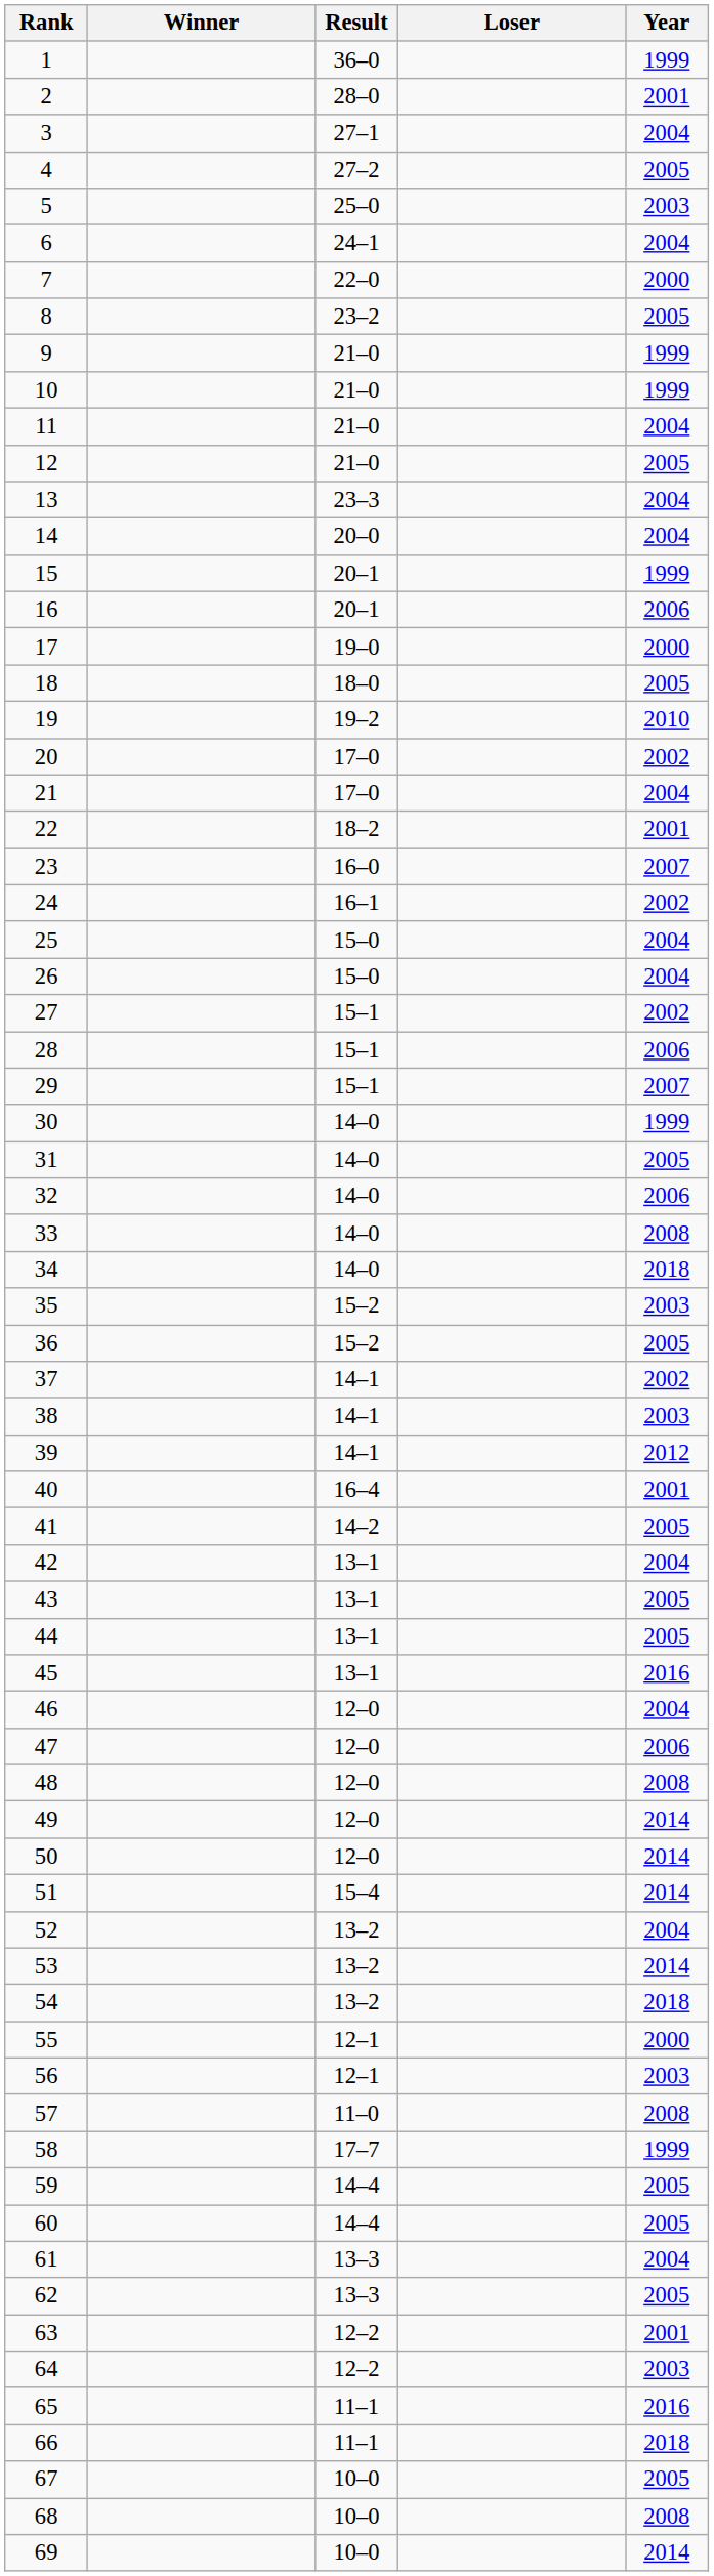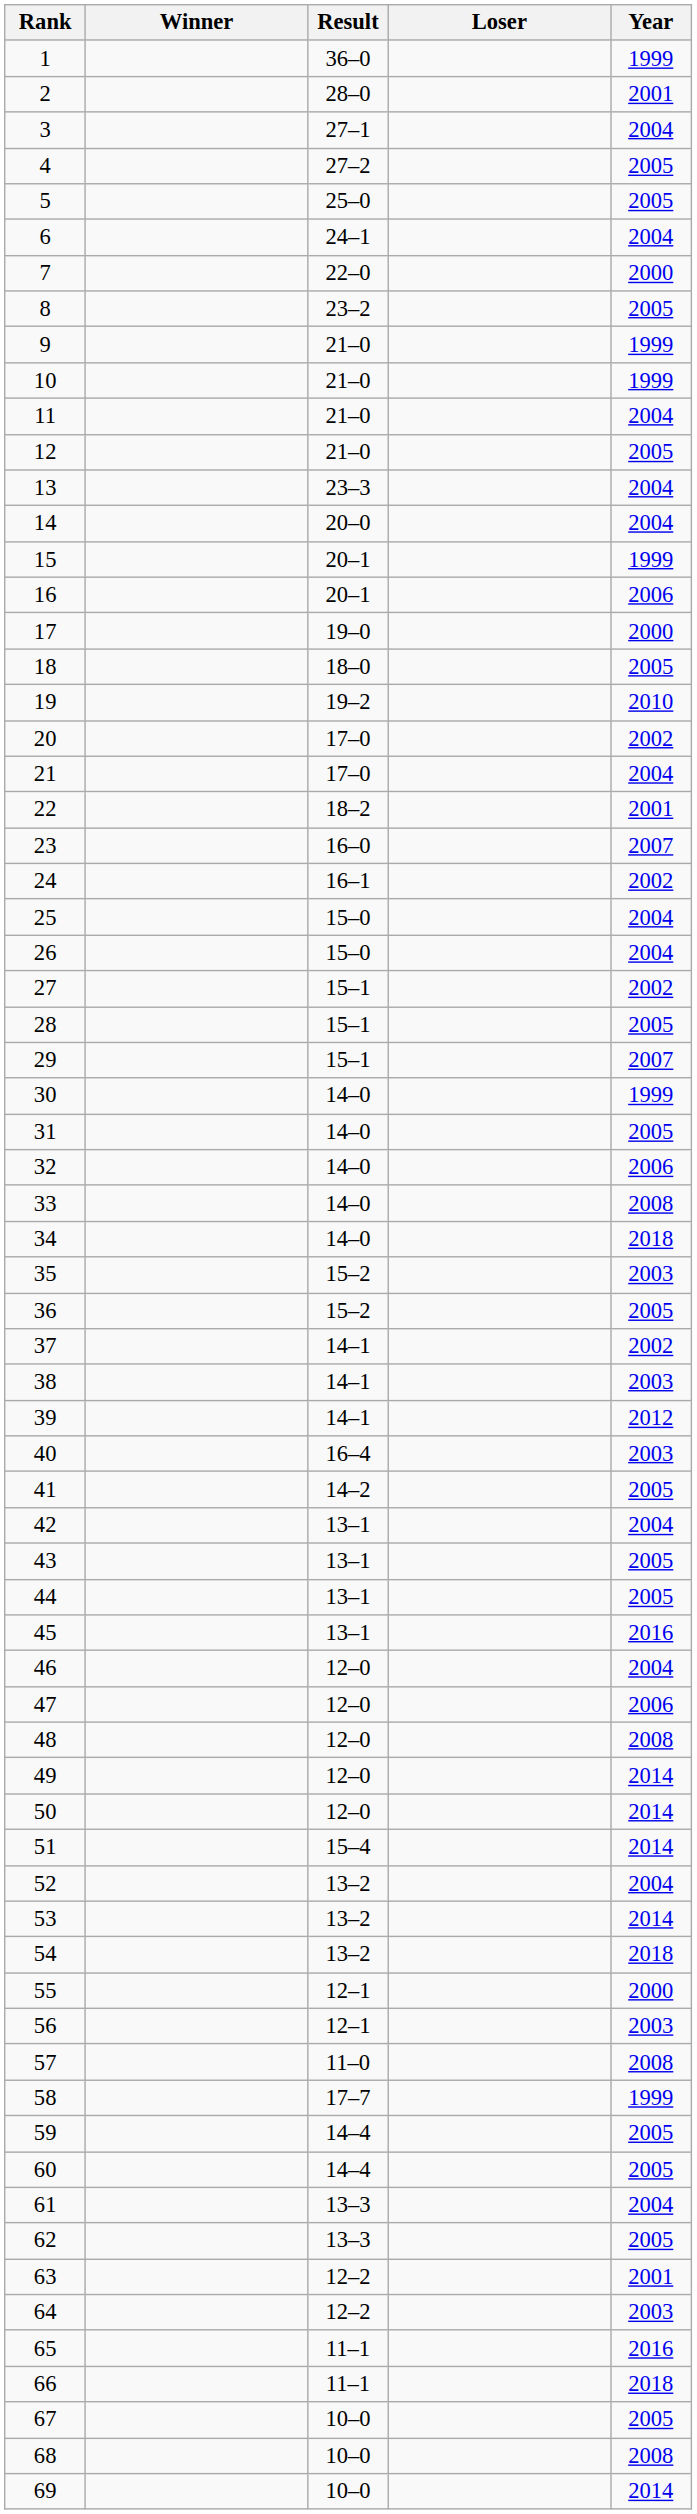 <table class="wikitable sortable">
 <tr>
 <th width=50>Rank</th>
 <th width=150>Winner</th>
 <th width=50>Result</th>
 <th width=150>Loser</th>
 <th width=50>Year</th>
 </tr>
 <tr>
 <td align=center>1</td>
 <td style="text-align:left;"></td>
 <td style="text-align:center;">36–0</td>
 <td style="text-align:left;"></td>
 <td align=center><a href='#'>1999</a></td>
 </tr>
 <tr>
 <td align=center>2</td>
 <td style="text-align:left;"></td>
 <td style="text-align:center;">28–0</td>
 <td style="text-align:left;"></td>
 <td align=center><a href='#'>2001</a></td>
 </tr>
 <tr>
 <td align=center>3</td>
 <td style="text-align:left;"></td>
 <td style="text-align:center;">27–1</td>
 <td style="text-align:left;"></td>
 <td align=center><a href='#'>2004</a></td>
 </tr>
 <tr>
 <td align=center>4</td>
 <td style="text-align:left;"></td>
 <td style="text-align:center;">27–2</td>
 <td style="text-align:left;"></td>
 <td align=center><a href='#'>2005</a></td>
 </tr>
 <tr>
 <td align=center>5</td>
 <td style="text-align:left;"></td>
 <td style="text-align:center;">25–0</td>
 <td style="text-align:left;"></td>
-<td align=center><a href='#'>2003</a></td>
+<td align=center><a href='#'>2005</a></td>
 </tr>
 <tr>
 <td align=center>6</td>
 <td style="text-align:left;"></td>
 <td style="text-align:center;">24–1</td>
 <td style="text-align:left;"></td>
 <td align=center><a href='#'>2004</a></td>
 </tr>
 <tr>
 <td align=center>7</td>
 <td style="text-align:left;"></td>
 <td style="text-align:center;">22–0</td>
 <td style="text-align:left;"></td>
 <td align=center><a href='#'>2000</a></td>
 </tr>
 <tr>
 <td align=center>8</td>
 <td style="text-align:left;"></td>
 <td style="text-align:center;">23–2</td>
 <td style="text-align:left;"></td>
 <td align=center><a href='#'>2005</a></td>
 </tr>
 <tr>
 <td align=center>9</td>
 <td style="text-align:left;"></td>
 <td style="text-align:center;">21–0</td>
 <td style="text-align:left;"></td>
 <td align=center><a href='#'>1999</a></td>
 </tr>
 <tr>
 <td align=center>10</td>
 <td style="text-align:left;"></td>
 <td style="text-align:center;">21–0</td>
 <td style="text-align:left;"></td>
 <td align=center><a href='#'>1999</a></td>
 </tr>
 <tr>
 <td align=center>11</td>
 <td style="text-align:left;"></td>
 <td style="text-align:center;">21–0</td>
 <td style="text-align:left;"></td>
 <td align=center><a href='#'>2004</a></td>
 </tr>
 <tr>
 <td align=center>12</td>
 <td style="text-align:left;"></td>
 <td style="text-align:center;">21–0</td>
 <td style="text-align:left;"></td>
 <td align=center><a href='#'>2005</a></td>
 </tr>
 <tr>
 <td align=center>13</td>
 <td style="text-align:left;"></td>
 <td style="text-align:center;">23–3</td>
 <td style="text-align:left;"></td>
 <td align=center><a href='#'>2004</a></td>
 </tr>
 <tr>
 <td align=center>14</td>
 <td style="text-align:left;"></td>
 <td style="text-align:center;">20–0</td>
 <td style="text-align:left;"></td>
 <td align=center><a href='#'>2004</a></td>
 </tr>
 <tr>
 <td align=center>15</td>
 <td style="text-align:left;"></td>
 <td style="text-align:center;">20–1</td>
 <td style="text-align:left;"></td>
 <td align=center><a href='#'>1999</a></td>
 </tr>
 <tr>
 <td align=center>16</td>
 <td style="text-align:left;"></td>
 <td style="text-align:center;">20–1</td>
 <td style="text-align:left;"></td>
 <td align=center><a href='#'>2006</a></td>
 </tr>
 <tr>
 <td align=center>17</td>
 <td style="text-align:left;"></td>
 <td style="text-align:center;">19–0</td>
 <td style="text-align:left;"></td>
 <td align=center><a href='#'>2000</a></td>
 </tr>
 <tr>
 <td align=center>18</td>
 <td style="text-align:left;"></td>
 <td style="text-align:center;">18–0</td>
 <td style="text-align:left;"></td>
 <td align=center><a href='#'>2005</a></td>
 </tr>
 <tr>
 <td align=center>19</td>
 <td style="text-align:left;"></td>
 <td style="text-align:center;">19–2</td>
 <td style="text-align:left;"></td>
 <td align=center><a href='#'>2010</a></td>
 </tr>
 <tr>
 <td align=center>20</td>
 <td style="text-align:left;"></td>
 <td style="text-align:center;">17–0</td>
 <td style="text-align:left;"></td>
 <td align=center><a href='#'>2002</a></td>
 </tr>
 <tr>
 <td align=center>21</td>
 <td style="text-align:left;"></td>
 <td style="text-align:center;">17–0</td>
 <td style="text-align:left;"></td>
 <td align=center><a href='#'>2004</a></td>
 </tr>
 <tr>
 <td align=center>22</td>
 <td style="text-align:left;"></td>
 <td style="text-align:center;">18–2</td>
 <td style="text-align:left;"></td>
 <td align=center><a href='#'>2001</a></td>
 </tr>
 <tr>
 <td align=center>23</td>
 <td style="text-align:left;"></td>
 <td style="text-align:center;">16–0</td>
 <td style="text-align:left;"></td>
 <td align=center><a href='#'>2007</a></td>
 </tr>
 <tr>
 <td align=center>24</td>
 <td style="text-align:left;"></td>
 <td style="text-align:center;">16–1</td>
 <td style="text-align:left;"></td>
 <td align=center><a href='#'>2002</a></td>
 </tr>
 <tr>
 <td align=center>25</td>
 <td style="text-align:left;"></td>
 <td style="text-align:center;">15–0</td>
 <td style="text-align:left;"></td>
 <td align=center><a href='#'>2004</a></td>
 </tr>
 <tr>
 <td align=center>26</td>
 <td style="text-align:left;"></td>
 <td style="text-align:center;">15–0</td>
 <td style="text-align:left;"></td>
 <td align=center><a href='#'>2004</a></td>
 </tr>
 <tr>
 <td align=center>27</td>
 <td style="text-align:left;"></td>
 <td style="text-align:center;">15–1</td>
 <td style="text-align:left;"></td>
 <td align=center><a href='#'>2002</a></td>
 </tr>
 <tr>
 <td align=center>28</td>
 <td style="text-align:left;"></td>
 <td style="text-align:center;">15–1</td>
 <td style="text-align:left;"></td>
-<td align=center><a href='#'>2006</a></td>
+<td align=center><a href='#'>2005</a></td>
 </tr>
 <tr>
 <td align=center>29</td>
 <td style="text-align:left;"></td>
 <td style="text-align:center;">15–1</td>
 <td style="text-align:left;"></td>
 <td align=center><a href='#'>2007</a></td>
 </tr>
 <tr>
 <td align=center>30</td>
 <td style="text-align:left;"></td>
 <td style="text-align:center;">14–0</td>
 <td style="text-align:left;"></td>
 <td align=center><a href='#'>1999</a></td>
 </tr>
 <tr>
 <td align=center>31</td>
 <td style="text-align:left;"></td>
 <td style="text-align:center;">14–0</td>
 <td style="text-align:left;"></td>
 <td align=center><a href='#'>2005</a></td>
 </tr>
 <tr>
 <td align=center>32</td>
 <td style="text-align:left;"></td>
 <td style="text-align:center;">14–0</td>
 <td style="text-align:left;"></td>
 <td align=center><a href='#'>2006</a></td>
 </tr>
 <tr>
 <td align=center>33</td>
 <td style="text-align:left;"></td>
 <td style="text-align:center;">14–0</td>
 <td style="text-align:left;"></td>
 <td align=center><a href='#'>2008</a></td>
 </tr>
 <tr>
 <td align=center>34</td>
 <td style="text-align:left;"></td>
 <td style="text-align:center;">14–0</td>
 <td style="text-align:left;"></td>
 <td align=center><a href='#'>2018</a></td>
 </tr>
 <tr>
 <td align=center>35</td>
 <td style="text-align:left;"></td>
 <td style="text-align:center;">15–2</td>
 <td style="text-align:left;"></td>
 <td align=center><a href='#'>2003</a></td>
 </tr>
 <tr>
 <td align=center>36</td>
 <td style="text-align:left;"></td>
 <td style="text-align:center;">15–2</td>
 <td style="text-align:left;"></td>
 <td align=center><a href='#'>2005</a></td>
 </tr>
 <tr>
 <td align=center>37</td>
 <td style="text-align:left;"></td>
 <td style="text-align:center;">14–1</td>
 <td style="text-align:left;"></td>
 <td align=center><a href='#'>2002</a></td>
 </tr>
 <tr>
 <td align=center>38</td>
 <td style="text-align:left;"></td>
 <td style="text-align:center;">14–1</td>
 <td style="text-align:left;"></td>
 <td align=center><a href='#'>2003</a></td>
 </tr>
 <tr>
 <td align=center>39</td>
 <td style="text-align:left;"></td>
 <td style="text-align:center;">14–1</td>
 <td style="text-align:left;"></td>
 <td align=center><a href='#'>2012</a></td>
 </tr>
 <tr>
 <td align=center>40</td>
 <td style="text-align:left;"></td>
 <td style="text-align:center;">16–4</td>
 <td style="text-align:left;"></td>
-<td align=center><a href='#'>2001</a></td>
+<td align=center><a href='#'>2003</a></td>
 </tr>
 <tr>
 <td align=center>41</td>
 <td style="text-align:left;"></td>
 <td style="text-align:center;">14–2</td>
 <td style="text-align:left;"></td>
 <td align=center><a href='#'>2005</a></td>
 </tr>
 <tr>
 <td align=center>42</td>
 <td style="text-align:left;"></td>
 <td style="text-align:center;">13–1</td>
 <td style="text-align:left;"></td>
 <td align=center><a href='#'>2004</a></td>
 </tr>
 <tr>
 <td align=center>43</td>
 <td style="text-align:left;"></td>
 <td style="text-align:center;">13–1</td>
 <td style="text-align:left;"></td>
 <td align=center><a href='#'>2005</a></td>
 </tr>
 <tr>
 <td align=center>44</td>
 <td style="text-align:left;"></td>
 <td style="text-align:center;">13–1</td>
 <td style="text-align:left;"></td>
 <td align=center><a href='#'>2005</a></td>
 </tr>
 <tr>
 <td align=center>45</td>
 <td style="text-align:left;"></td>
 <td style="text-align:center;">13–1</td>
 <td style="text-align:left;"></td>
 <td align=center><a href='#'>2016</a></td>
 </tr>
 <tr>
 <td align=center>46</td>
 <td style="text-align:left;"></td>
 <td style="text-align:center;">12–0</td>
 <td style="text-align:left;"></td>
 <td align=center><a href='#'>2004</a></td>
 </tr>
 <tr>
 <td align=center>47</td>
 <td style="text-align:left;"></td>
 <td style="text-align:center;">12–0</td>
 <td style="text-align:left;"></td>
 <td align=center><a href='#'>2006</a></td>
 </tr>
 <tr>
 <td align=center>48</td>
 <td style="text-align:left;"></td>
 <td style="text-align:center;">12–0</td>
 <td style="text-align:left;"></td>
 <td align=center><a href='#'>2008</a></td>
 </tr>
 <tr>
 <td align=center>49</td>
 <td style="text-align:left;"></td>
 <td style="text-align:center;">12–0</td>
 <td style="text-align:left;"></td>
 <td align=center><a href='#'>2014</a></td>
 </tr>
 <tr>
 <td align=center>50</td>
 <td style="text-align:left;"></td>
 <td style="text-align:center;">12–0</td>
 <td style="text-align:left;"></td>
 <td align=center><a href='#'>2014</a></td>
 </tr>
 <tr>
 <td align=center>51</td>
 <td style="text-align:left;"></td>
 <td style="text-align:center;">15–4</td>
 <td style="text-align:left;"></td>
 <td align=center><a href='#'>2014</a></td>
 </tr>
 <tr>
 <td align=center>52</td>
 <td style="text-align:left;"></td>
 <td style="text-align:center;">13–2</td>
 <td style="text-align:left;"></td>
 <td align=center><a href='#'>2004</a></td>
 </tr>
 <tr>
 <td align=center>53</td>
 <td style="text-align:left;"></td>
 <td style="text-align:center;">13–2</td>
 <td style="text-align:left;"></td>
 <td align=center><a href='#'>2014</a></td>
 </tr>
 <tr>
 <td align=center>54</td>
 <td style="text-align:left;"></td>
 <td style="text-align:center;">13–2</td>
 <td style="text-align:left;"></td>
 <td align=center><a href='#'>2018</a></td>
 </tr>
 <tr>
 <td align=center>55</td>
 <td style="text-align:left;"></td>
 <td style="text-align:center;">12–1</td>
 <td style="text-align:left;"></td>
 <td align=center><a href='#'>2000</a></td>
 </tr>
 <tr>
 <td align=center>56</td>
 <td style="text-align:left;"></td>
 <td style="text-align:center;">12–1</td>
 <td style="text-align:left;"></td>
 <td align=center><a href='#'>2003</a></td>
 </tr>
 <tr>
 <td align=center>57</td>
 <td style="text-align:left;"></td>
 <td style="text-align:center;">11–0</td>
 <td style="text-align:left;"></td>
 <td align=center><a href='#'>2008</a></td>
 </tr>
 <tr>
 <td align=center>58</td>
 <td style="text-align:left;"></td>
 <td style="text-align:center;">17–7</td>
 <td style="text-align:left;"></td>
 <td align=center><a href='#'>1999</a></td>
 </tr>
 <tr>
 <td align=center>59</td>
 <td style="text-align:left;"></td>
 <td style="text-align:center;">14–4</td>
 <td style="text-align:left;"></td>
 <td align=center><a href='#'>2005</a></td>
 </tr>
 <tr>
 <td align=center>60</td>
 <td style="text-align:left;"></td>
 <td style="text-align:center;">14–4</td>
 <td style="text-align:left;"></td>
 <td align=center><a href='#'>2005</a></td>
 </tr>
 <tr>
 <td align=center>61</td>
 <td style="text-align:left;"></td>
 <td style="text-align:center;">13–3</td>
 <td style="text-align:left;"></td>
 <td align=center><a href='#'>2004</a></td>
 </tr>
 <tr>
 <td align=center>62</td>
 <td style="text-align:left;"></td>
 <td style="text-align:center;">13–3</td>
 <td style="text-align:left;"></td>
 <td align=center><a href='#'>2005</a></td>
 </tr>
 <tr>
 <td align=center>63</td>
 <td style="text-align:left;"></td>
 <td style="text-align:center;">12–2</td>
 <td style="text-align:left;"></td>
 <td align=center><a href='#'>2001</a></td>
 </tr>
 <tr>
 <td align=center>64</td>
 <td style="text-align:left;"></td>
 <td style="text-align:center;">12–2</td>
 <td style="text-align:left;"></td>
 <td align=center><a href='#'>2003</a></td>
 </tr>
 <tr>
 <td align=center>65</td>
 <td style="text-align:left;"></td>
 <td style="text-align:center;">11–1</td>
 <td style="text-align:left;"></td>
 <td align=center><a href='#'>2016</a></td>
 </tr>
 <tr>
 <td align=center>66</td>
 <td style="text-align:left;"></td>
 <td style="text-align:center;">11–1</td>
 <td style="text-align:left;"></td>
 <td align=center><a href='#'>2018</a></td>
 </tr>
 <tr>
 <td align=center>67</td>
 <td style="text-align:left;"></td>
 <td style="text-align:center;">10–0</td>
 <td style="text-align:left;"></td>
 <td align=center><a href='#'>2005</a></td>
 </tr>
 <tr>
 <td align=center>68</td>
 <td style="text-align:left;"></td>
 <td style="text-align:center;">10–0</td>
 <td style="text-align:left;"></td>
 <td align=center><a href='#'>2008</a></td>
 </tr>
 <tr>
 <td align=center>69</td>
 <td style="text-align:left;"></td>
 <td style="text-align:center;">10–0</td>
 <td style="text-align:left;"></td>
 <td align=center><a href='#'>2014</a></td>
 </tr>
 </table>
